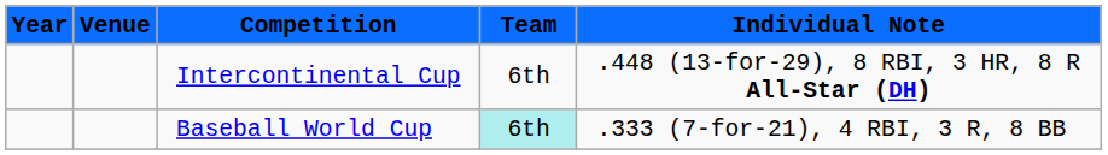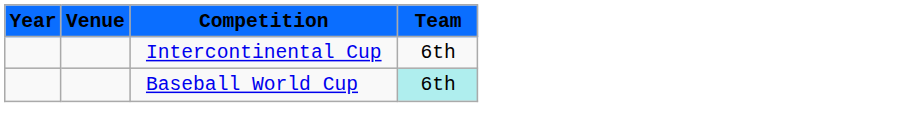 <table class="wikitable">
 <tr>
 <th style="background:#0A6EFF"><span>Year</span></th>
 <th style="background:#0A6EFF"><span>Venue</span></th>
 <th style="background:#0A6EFF"><span>Competition</span></th>
 <th style="background:#0A6EFF"><span> Team </span></th>
-<th style="background:#0A6EFF"><span>Individual Note</span></th>
 </tr>
 <tr>
 <td style="text-align:center"></td>
 <td>  </td>
 <td> <a href='#'>Intercontinental Cup</a> </td>
 <td style="text-align:center">6th</td>
-<td style="text-align:center"> .448 (13-for-29), 8 RBI, 3 HR, 8 R <br><strong>All-Star (<a href='#'>DH</a>)</strong></td>
 </tr>
 <tr>
 <td style="text-align:center">  </td>
 <td>  </td>
 <td> <a href='#'>Baseball World Cup</a> </td>
 <td style="background: paleturquoise; text-align:center">6th</td>
-<td> .333 (7-for-21), 4 RBI, 3 R, 8 BB</td>
 </tr>
 </table>
